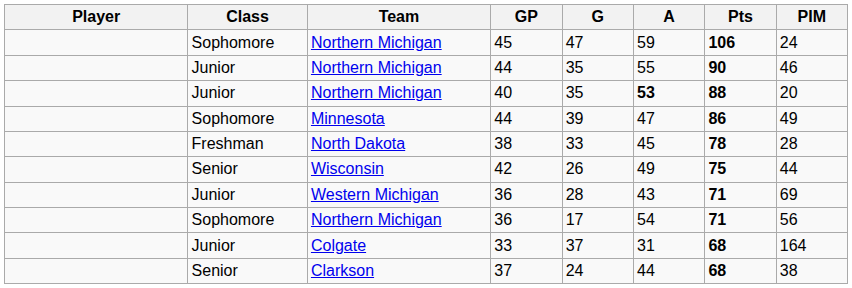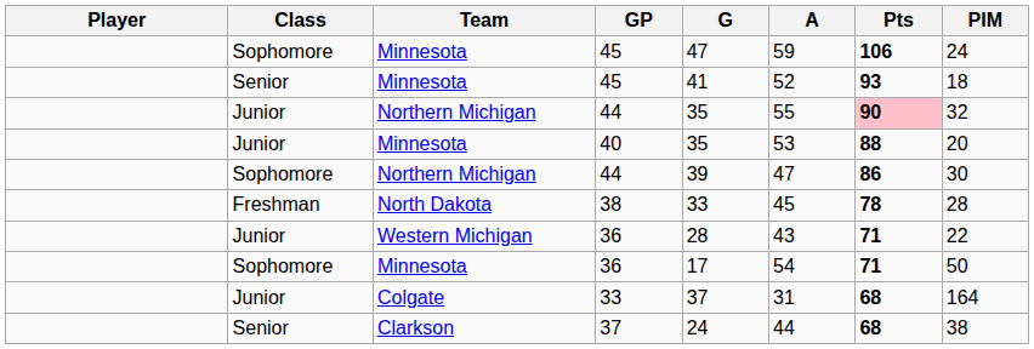 <table class="wikitable sortable">
 <tr>
 <th style="width: 11em;">Player</th>
 <th style="width: 7em;">Class</th>
 <th style="width: 11em;">Team</th>
 <th style="width: 4em;">GP</th>
 <th style="width: 4em;">G</th>
 <th style="width: 4em;">A</th>
 <th style="width: 4em;">Pts</th>
 <th style="width: 4em;">PIM</th>
 </tr>
 <tr>
 <td></td>
 <td>Sophomore</td>
-<td><a href='#'>Northern Michigan</a></td>
+<td><a href='#'>Minnesota</a></td>
 <td>45</td>
 <td>47</td>
 <td>59</td>
 <td><strong>106</strong></td>
 <td>24</td>
 </tr>
 <tr>
 <td></td>
+<td>Senior</td>
+<td><a href='#'>Minnesota</a></td>
+<td>45</td>
+<td>41</td>
+<td>52</td>
+<td><strong>93</strong></td>
+<td>18</td>
+</tr>
+<tr>
+<td></td>
 <td>Junior</td>
 <td><a href='#'>Northern Michigan</a></td>
 <td>44</td>
 <td>35</td>
 <td>55</td>
-<td><strong>90</strong></td>
-<td>46</td>
+<td style="background: pink;"><strong>90</strong></td>
+<td>32</td>
 </tr>
 <tr>
 <td></td>
 <td>Junior</td>
-<td><a href='#'>Northern Michigan</a></td>
+<td><a href='#'>Minnesota</a></td>
 <td>40</td>
 <td>35</td>
-<td><strong>53</strong></td>
+<td>53</td>
 <td><strong>88</strong></td>
 <td>20</td>
 </tr>
 <tr>
 <td></td>
 <td>Sophomore</td>
-<td><a href='#'>Minnesota</a></td>
+<td><a href='#'>Northern Michigan</a></td>
 <td>44</td>
 <td>39</td>
 <td>47</td>
 <td><strong>86</strong></td>
-<td>49</td>
+<td>30</td>
 </tr>
 <tr>
 <td></td>
 <td>Freshman</td>
 <td><a href='#'>North Dakota</a></td>
 <td>38</td>
 <td>33</td>
 <td>45</td>
 <td><strong>78</strong></td>
 <td>28</td>
 </tr>
 <tr>
 <td></td>
-<td>Senior</td>
-<td><a href='#'>Wisconsin</a></td>
-<td>42</td>
-<td>26</td>
-<td>49</td>
-<td><strong>75</strong></td>
-<td>44</td>
-</tr>
-<tr>
-<td></td>
 <td>Junior</td>
 <td><a href='#'>Western Michigan</a></td>
 <td>36</td>
 <td>28</td>
 <td>43</td>
 <td><strong>71</strong></td>
-<td>69</td>
+<td>22</td>
 </tr>
 <tr>
 <td></td>
 <td>Sophomore</td>
-<td><a href='#'>Northern Michigan</a></td>
+<td><a href='#'>Minnesota</a></td>
 <td>36</td>
 <td>17</td>
 <td>54</td>
 <td><strong>71</strong></td>
-<td>56</td>
+<td>50</td>
 </tr>
 <tr>
 <td></td>
 <td>Junior</td>
 <td><a href='#'>Colgate</a></td>
 <td>33</td>
 <td>37</td>
 <td>31</td>
 <td><strong>68</strong></td>
 <td>164</td>
 </tr>
 <tr>
 <td></td>
 <td>Senior</td>
 <td><a href='#'>Clarkson</a></td>
 <td>37</td>
 <td>24</td>
 <td>44</td>
 <td><strong>68</strong></td>
 <td>38</td>
 </tr>
 </table>
